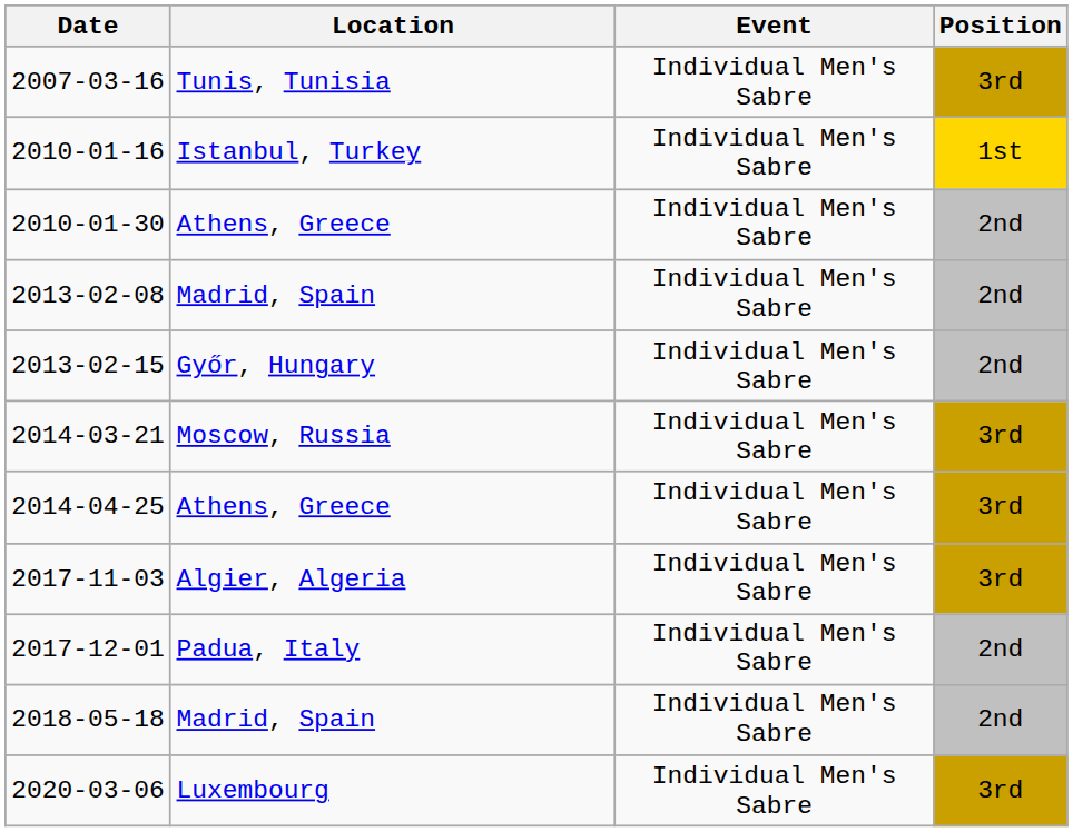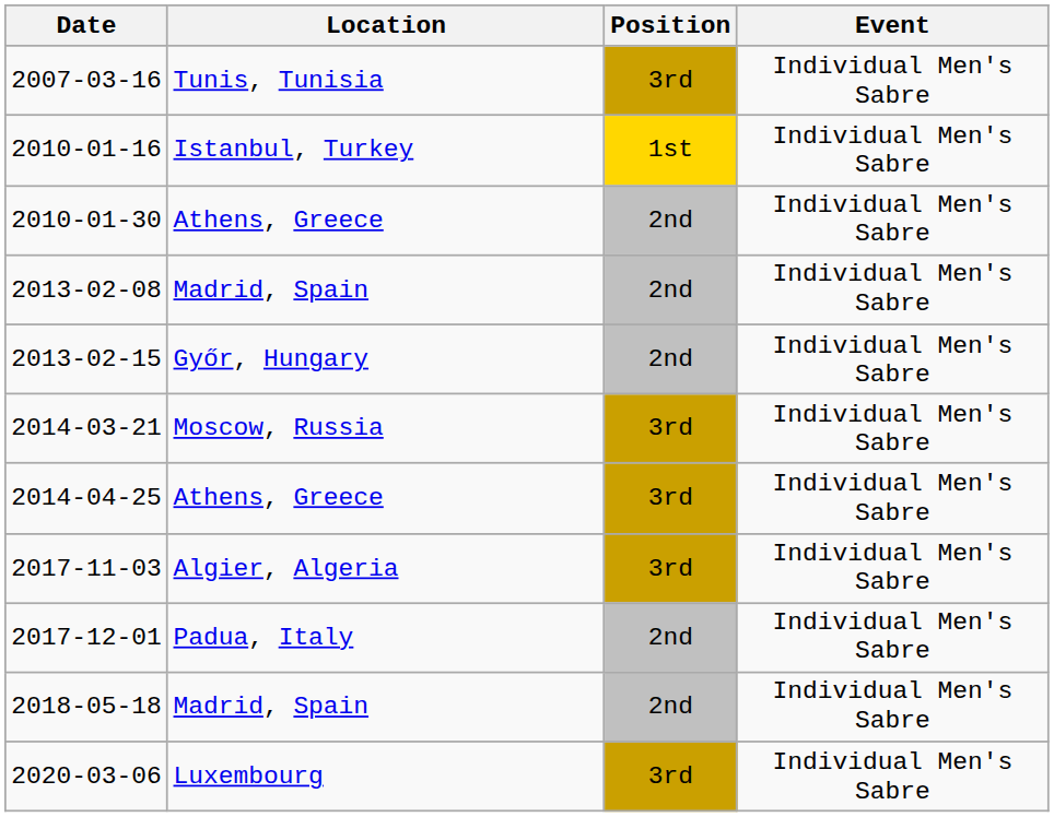 <table class="wikitable" style="text-align:center;">
 <tr>
 <th>Date</th>
 <th style="width:17em">Location</th>
+<th>Position</th>
 <th style="width:12em">Event</th>
-<th>Position</th>
 </tr>
 <tr>
 <td>2007-03-16</td>
 <td rowspan="1" align="left"> <a href='#'>Tunis</a>, <a href='#'>Tunisia</a></td>
+<td bgcolor="caramel">3rd</td>
 <td rowspan="1">Individual Men's Sabre</td>
-<td bgcolor="caramel">3rd</td>
 </tr>
 <tr>
 <td>2010-01-16</td>
 <td rowspan="1" align="left"> <a href='#'>Istanbul</a>, <a href='#'>Turkey</a></td>
+<td bgcolor="gold">1st</td>
 <td rowspan="1">Individual Men's Sabre</td>
-<td bgcolor="gold">1st</td>
 </tr>
 <tr>
 <td>2010-01-30</td>
 <td rowspan="1" align="left"> <a href='#'>Athens</a>, <a href='#'>Greece</a></td>
+<td bgcolor="silver">2nd</td>
 <td>Individual Men's Sabre</td>
-<td bgcolor="silver">2nd</td>
 </tr>
 <tr>
 <td>2013-02-08</td>
 <td rowspan="1" align="left"> <a href='#'>Madrid</a>, <a href='#'>Spain</a></td>
+<td bgcolor="silver">2nd</td>
 <td rowspan="1">Individual Men's Sabre</td>
-<td bgcolor="silver">2nd</td>
 </tr>
 <tr>
 <td>2013-02-15</td>
 <td rowspan="1" align="left"> <a href='#'>Győr</a>, <a href='#'>Hungary</a></td>
+<td bgcolor="silver">2nd</td>
 <td>Individual Men's Sabre</td>
-<td bgcolor="silver">2nd</td>
 </tr>
 <tr>
 <td>2014-03-21</td>
 <td rowspan="1" align="left"> <a href='#'>Moscow</a>, <a href='#'>Russia</a></td>
+<td bgcolor="caramel">3rd</td>
 <td>Individual Men's Sabre</td>
-<td bgcolor="caramel">3rd</td>
 </tr>
 <tr>
 <td>2014-04-25</td>
 <td rowspan="1" align="left"> <a href='#'>Athens</a>, <a href='#'>Greece</a></td>
+<td bgcolor="caramel">3rd</td>
 <td rowspan="1">Individual Men's Sabre</td>
-<td bgcolor="caramel">3rd</td>
 </tr>
 <tr>
 <td rowspan="1">2017-11-03</td>
 <td rowspan="1" align="left"> <a href='#'>Algier</a>, <a href='#'>Algeria</a></td>
+<td bgcolor="caramel">3rd</td>
 <td rowspan="1">Individual Men's Sabre</td>
-<td bgcolor="caramel">3rd</td>
 </tr>
 <tr>
 <td>2017-12-01</td>
 <td rowspan="1" align="left"> <a href='#'>Padua</a>, <a href='#'>Italy</a></td>
+<td bgcolor="silver">2nd</td>
 <td rowspan="1">Individual Men's Sabre</td>
-<td bgcolor="silver">2nd</td>
 </tr>
 <tr>
 <td>2018-05-18</td>
 <td rowspan="1" align="left"> <a href='#'>Madrid</a>, <a href='#'>Spain</a></td>
+<td bgcolor="silver">2nd</td>
 <td>Individual Men's Sabre</td>
-<td bgcolor="silver">2nd</td>
 </tr>
 <tr>
 <td>2020-03-06</td>
 <td rowspan="1" align="left"> <a href='#'>Luxembourg</a></td>
+<td bgcolor="caramel">3rd</td>
 <td>Individual Men's Sabre</td>
-<td bgcolor="caramel">3rd</td>
 </tr>
 </table>
